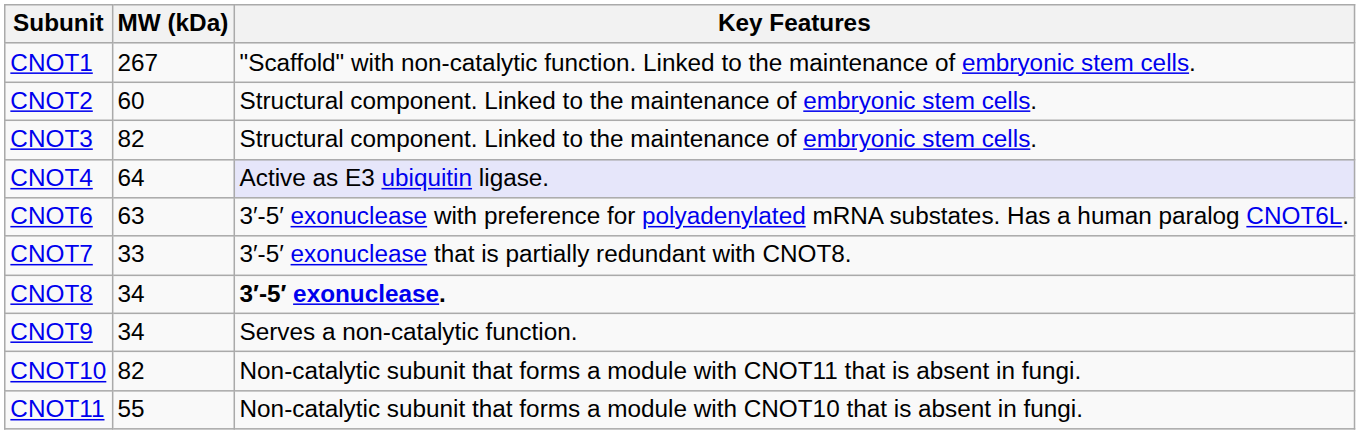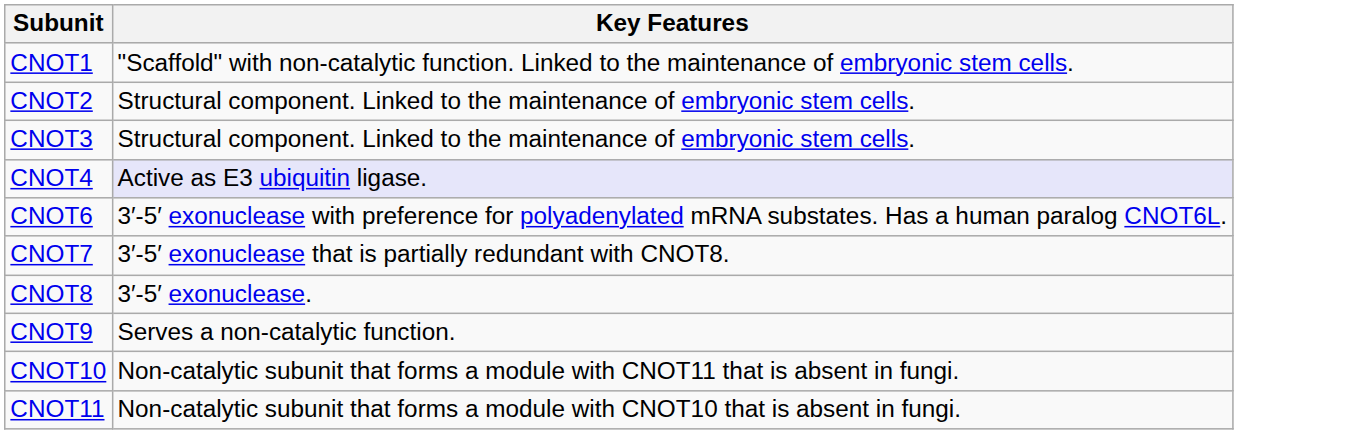 <table class="wikitable">
 <tr>
 <th>Subunit</th>
-<th>MW (kDa)</th>
 <th>Key Features</th>
 </tr>
 <tr>
 <td><a href='#'>CNOT1</a></td>
-<td>267</td>
 <td>"Scaffold" with non-catalytic function. Linked to the maintenance of <a href='#'>embryonic stem cells</a>.</td>
 </tr>
 <tr>
 <td><a href='#'>CNOT2</a></td>
-<td>60</td>
 <td>Structural component. Linked to the maintenance of <a href='#'>embryonic stem cells</a>.</td>
 </tr>
 <tr>
 <td><a href='#'>CNOT3</a></td>
-<td>82</td>
 <td>Structural component. Linked to the maintenance of <a href='#'>embryonic stem cells</a>.</td>
 </tr>
 <tr>
 <td><a href='#'>CNOT4</a></td>
-<td>64</td>
 <td style="background: lavender;">Active as E3 <a href='#'>ubiquitin</a> ligase.</td>
 </tr>
 <tr>
 <td><a href='#'>CNOT6</a></td>
-<td>63</td>
 <td>3′-5′ <a href='#'>exonuclease</a> with preference for <a href='#'>polyadenylated</a> mRNA substates. Has a human paralog <a href='#'>CNOT6L</a>.</td>
 </tr>
 <tr>
 <td><a href='#'>CNOT7</a></td>
-<td>33</td>
 <td>3′-5′ <a href='#'>exonuclease</a> that is partially redundant with CNOT8.</td>
 </tr>
 <tr>
 <td><a href='#'>CNOT8</a></td>
-<td>34</td>
-<td><strong>3′-5′ <a href='#'>exonuclease</a>.</strong></td>
+<td>3′-5′ <a href='#'>exonuclease</a>.</td>
 </tr>
 <tr>
 <td><a href='#'>CNOT9</a></td>
-<td>34</td>
 <td>Serves a non-catalytic function.</td>
 </tr>
 <tr>
 <td><a href='#'>CNOT10</a></td>
-<td>82</td>
 <td>Non-catalytic subunit that forms a module with CNOT11 that is absent in fungi.</td>
 </tr>
 <tr>
 <td><a href='#'>CNOT11</a></td>
-<td>55</td>
 <td>Non-catalytic subunit that forms a module with CNOT10 that is absent in fungi.</td>
 </tr>
 </table>
